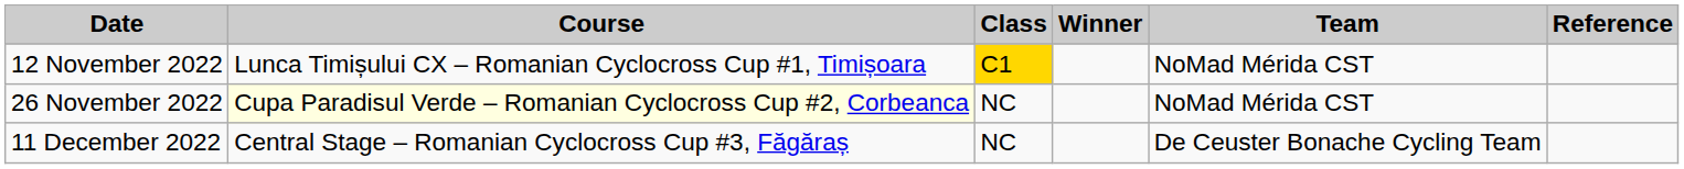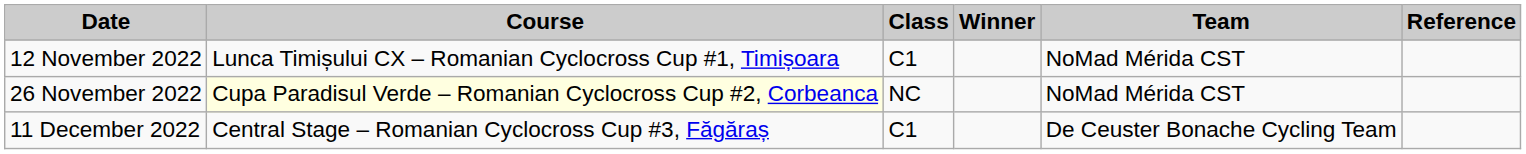 <table class="wikitable sortable alternance ">
 <tr>
 <th scope="col" style="background-color:#CCCCCC;">Date</th>
 <th scope="col" style="background-color:#CCCCCC;">Course</th>
 <th scope="col" style="background-color:#CCCCCC;">Class</th>
 <th scope="col" style="background-color:#CCCCCC;">Winner</th>
 <th scope="col" style="background-color:#CCCCCC;">Team</th>
 <th scope="col" style="background-color:#CCCCCC;">Reference</th>
 </tr>
 <tr>
 <td>12 November 2022</td>
 <td> Lunca Timișului CX – Romanian Cyclocross Cup #1, <a href='#'>Timișoara</a></td>
-<td style="background: gold;">C1</td>
+<td>C1</td>
 <td></td>
 <td>NoMad Mérida CST</td>
 <td></td>
 </tr>
 <tr>
 <td>26 November 2022</td>
 <td style="background: lightyellow;"> Cupa Paradisul Verde – Romanian Cyclocross Cup #2, <a href='#'>Corbeanca</a></td>
 <td>NC</td>
 <td></td>
 <td>NoMad Mérida CST</td>
 <td></td>
 </tr>
 <tr>
 <td>11 December 2022</td>
 <td> Central Stage – Romanian Cyclocross Cup #3, <a href='#'>Făgăraș</a></td>
-<td>NC</td>
+<td>C1</td>
 <td></td>
 <td>De Ceuster Bonache Cycling Team</td>
 <td></td>
 </tr>
 </table>
